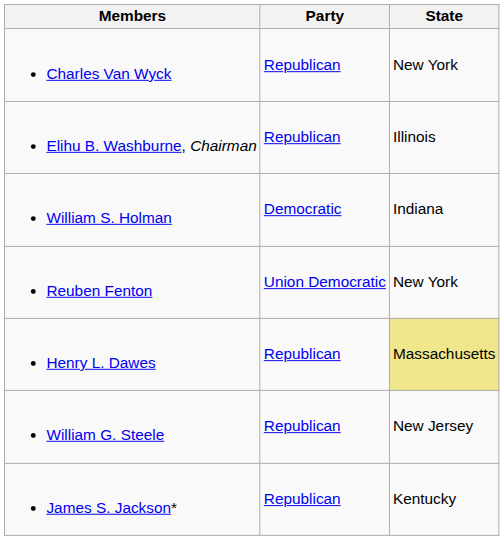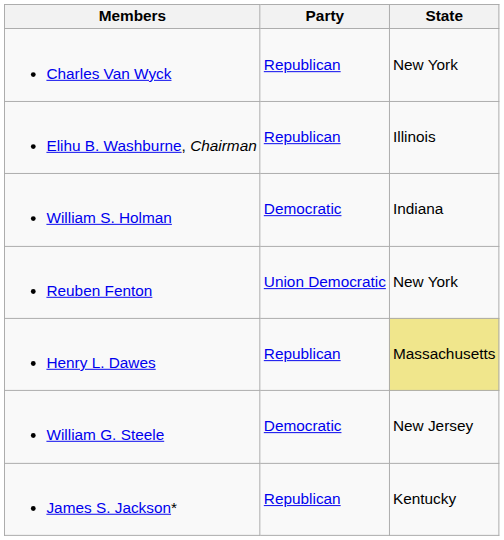 <table class="wikitable" border="1">
 <tr>
 <th>Members</th>
 <th>Party</th>
 <th>State</th>
 </tr>
 <tr>
 <td><br><ul><li><a href='#'>Charles Van Wyck</a></li></ul></td>
 <td><a href='#'>Republican</a></td>
 <td>New York</td>
 </tr>
 <tr>
 <td><br><ul><li><a href='#'>Elihu B. Washburne</a>, <em>Chairman</em></li></ul></td>
 <td><a href='#'>Republican</a></td>
 <td>Illinois</td>
 </tr>
 <tr>
 <td><br><ul><li><a href='#'>William S. Holman</a></li></ul></td>
 <td><a href='#'>Democratic</a></td>
 <td>Indiana</td>
 </tr>
 <tr>
 <td><br><ul><li><a href='#'>Reuben Fenton</a></li></ul></td>
 <td><a href='#'>Union Democratic</a></td>
 <td>New York</td>
 </tr>
 <tr>
 <td><br><ul><li><a href='#'>Henry L. Dawes</a></li></ul></td>
 <td><a href='#'>Republican</a></td>
 <td style="background: khaki;">Massachusetts</td>
 </tr>
 <tr>
 <td><br><ul><li><a href='#'>William G. Steele</a></li></ul></td>
-<td><a href='#'>Republican</a></td>
+<td><a href='#'>Democratic</a></td>
 <td>New Jersey</td>
 </tr>
 <tr>
 <td><br><ul><li><a href='#'>James S. Jackson</a>*</li></ul></td>
 <td><a href='#'>Republican</a></td>
 <td>Kentucky</td>
 </tr>
 </table>
